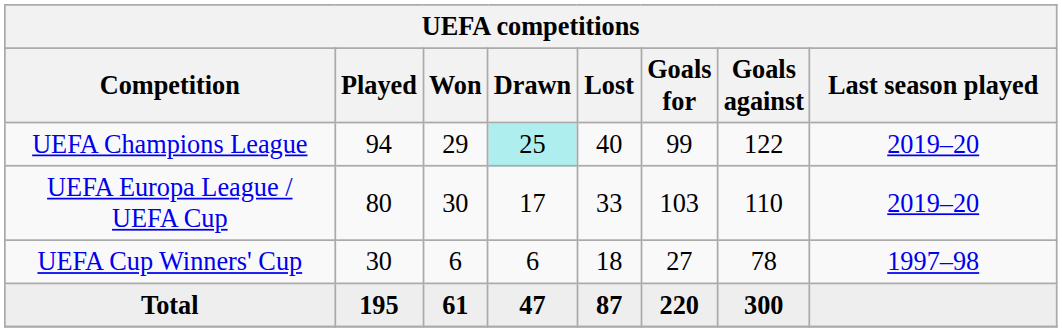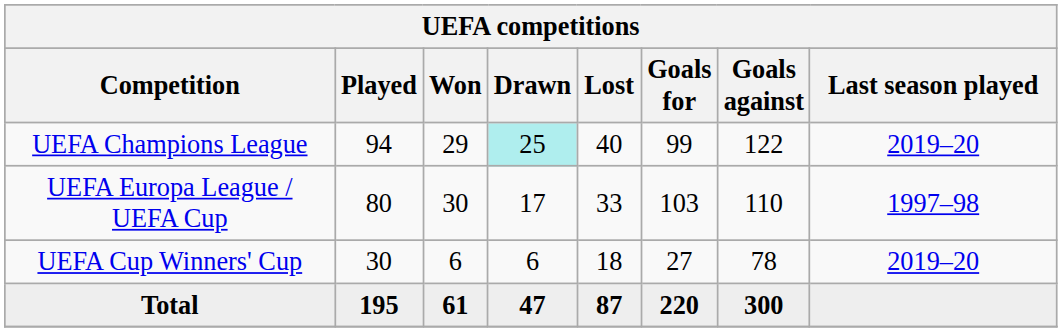 <table class="wikitable" style="font-size:95%; text-align: center;">
 <tr>
 <th colspan="8">UEFA competitions</th>
 </tr>
 <tr>
 <th width="200">Competition</th>
 <th width="30">Played</th>
 <th width="30">Won</th>
 <th width="30">Drawn</th>
 <th width="30">Lost</th>
 <th width="30">Goals for</th>
 <th width="30">Goals against</th>
 <th width="150">Last season played</th>
 </tr>
 <tr>
 <td><a href='#'>UEFA Champions League</a></td>
 <td>94</td>
 <td>29</td>
 <td style="background: paleturquoise;">25</td>
 <td>40</td>
 <td>99</td>
 <td>122</td>
 <td><a href='#'>2019–20</a></td>
 </tr>
 <tr>
 <td><a href='#'>UEFA Europa League / UEFA Cup</a></td>
 <td>80</td>
 <td>30</td>
 <td>17</td>
 <td>33</td>
 <td>103</td>
 <td>110</td>
-<td><a href='#'>2019–20</a></td>
+<td><a href='#'>1997–98</a></td>
 </tr>
 <tr>
 <td><a href='#'>UEFA Cup Winners' Cup</a></td>
 <td>30</td>
 <td>6</td>
 <td>6</td>
 <td>18</td>
 <td>27</td>
 <td>78</td>
-<td><a href='#'>1997–98</a></td>
+<td><a href='#'>2019–20</a></td>
 </tr>
 <tr bgcolor=#EEEEEE>
 <td><strong>Total</strong></td>
 <td><strong>195</strong></td>
 <td><strong>61</strong></td>
 <td><strong>47</strong></td>
 <td><strong>87</strong></td>
 <td><strong>220</strong></td>
 <td><strong>300</strong></td>
 <td></td>
 </tr>
 <tr>
 </tr>
 </table>
